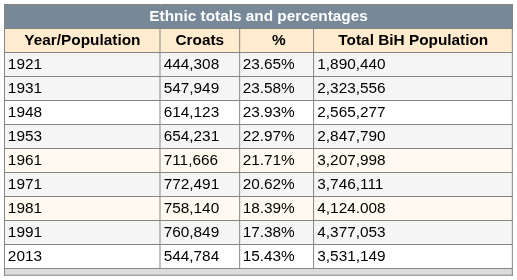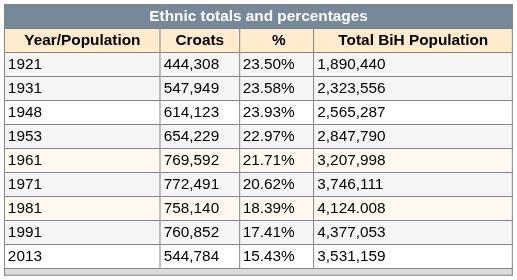 <table border="2" cellspacing="0" cellpadding="3" rules="all" width="60%" style="clear:all; margin:3px 0 0em 0em; border-style: solid; border-width: 1px; border-collapse:collapse; font-size:100%; empty-cells:show">
 <tr>
 <td colspan="14" align=center style="background:#778899; color:white"><strong>Ethnic totals and percentages</strong></td>
 </tr>
 <tr bgcolor="#FFEBCD">
 <th>Year/Population</th>
 <th>Croats</th>
 <th> %</th>
 <th>Total BiH Population</th>
 </tr>
 <tr bgcolor="#f5f5f5">
 <td>1921</td>
 <td>444,308</td>
-<td>23.65%</td>
+<td>23.50%</td>
 <td>1,890,440</td>
 </tr>
 <tr bgcolor="#f5f5f5">
 <td>1931</td>
 <td>547,949</td>
 <td>23.58%</td>
 <td>2,323,556</td>
 </tr>
 <tr>
 <td>1948</td>
 <td>614,123</td>
 <td>23.93%</td>
-<td>2,565,277</td>
+<td>2,565,287</td>
 </tr>
 <tr bgcolor="#f5f5f5">
 <td>1953</td>
-<td>654,231</td>
+<td>654,229</td>
 <td>22.97%</td>
 <td>2,847,790</td>
 </tr>
 <tr bgcolor="#fffaf0">
 <td>1961</td>
-<td>711,666</td>
+<td>769,592</td>
 <td>21.71%</td>
 <td>3,207,998</td>
 </tr>
 <tr bgcolor="#f5f5f5">
 <td>1971</td>
 <td>772,491</td>
 <td>20.62%</td>
 <td>3,746,111</td>
 </tr>
 <tr bgcolor="#fffaf0">
 <td>1981</td>
 <td>758,140</td>
 <td>18.39%</td>
 <td>4,124.008</td>
 </tr>
 <tr bgcolor="#f5f5f5">
 <td>1991</td>
-<td>760,849</td>
-<td>17.38%</td>
+<td>760,852</td>
+<td>17.41%</td>
 <td>4,377,053</td>
 </tr>
 <tr>
 <td>2013</td>
 <td>544,784</td>
 <td>15.43%</td>
-<td>3,531,149</td>
+<td>3,531,159</td>
 </tr>
 <tr>
 <td colspan="10" align=center style="background:#dcdcdc;"></td>
 </tr>
 </table>
